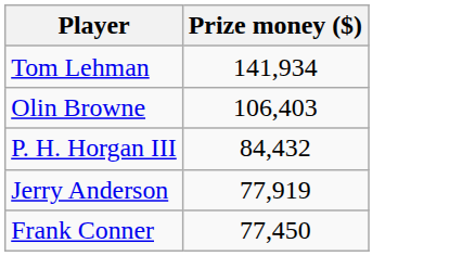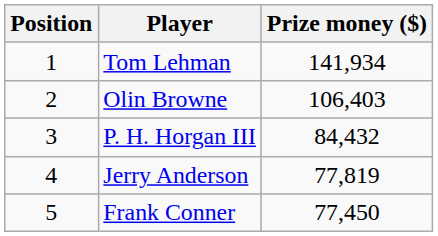 <table class="wikitable">
 <tr>
+<th>Position</th>
 <th>Player</th>
 <th>Prize money ($)</th>
 </tr>
 <tr>
+<td align=center>1</td>
 <td> <a href='#'>Tom Lehman</a></td>
 <td align=center>141,934</td>
 </tr>
 <tr>
+<td align=center>2</td>
 <td> <a href='#'>Olin Browne</a></td>
 <td align=center>106,403</td>
 </tr>
 <tr>
+<td align=center>3</td>
 <td> <a href='#'>P. H. Horgan III</a></td>
 <td align=center>84,432</td>
 </tr>
 <tr>
+<td align=center>4</td>
 <td> <a href='#'>Jerry Anderson</a></td>
-<td align=center>77,919</td>
+<td align=center>77,819</td>
 </tr>
 <tr>
+<td align=center>5</td>
 <td> <a href='#'>Frank Conner</a></td>
 <td align=center>77,450</td>
 </tr>
 </table>
